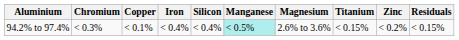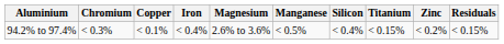 <table class="wikitable">
 <tr>
 <th>Aluminium</th>
 <th>Chromium</th>
 <th>Copper</th>
 <th>Iron</th>
+<th>Magnesium</th>
+<th>Manganese</th>
 <th>Silicon</th>
-<th>Manganese</th>
-<th>Magnesium</th>
 <th>Titanium</th>
 <th>Zinc</th>
 <th>Residuals</th>
 </tr>
 <tr>
 <td>94.2% to 97.4%</td>
 <td>< 0.3%</td>
 <td>< 0.1%</td>
 <td>< 0.4%</td>
+<td>2.6% to 3.6%</td>
+<td>< 0.5%</td>
 <td>< 0.4%</td>
-<td style="background: paleturquoise;">< 0.5%</td>
-<td>2.6% to 3.6%</td>
 <td>< 0.15%</td>
 <td>< 0.2%</td>
 <td>< 0.15%</td>
 </tr>
 </table>
